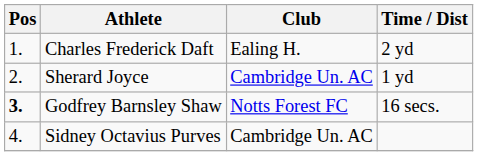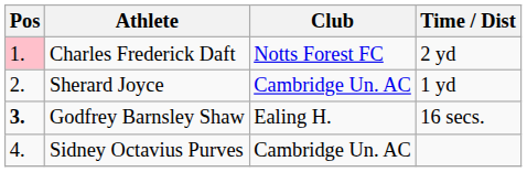 <table class="wikitable">
 <tr>
 <th>Pos</th>
 <th>Athlete</th>
 <th>Club</th>
 <th>Time / Dist</th>
 </tr>
 <tr>
-<td>1.</td>
+<td style="background: pink;">1.</td>
 <td>Charles Frederick Daft</td>
-<td>Ealing H.</td>
+<td><a href='#'>Notts Forest FC</a></td>
 <td>2 yd</td>
 </tr>
 <tr>
 <td>2.</td>
 <td>Sherard Joyce</td>
 <td><a href='#'>Cambridge Un. AC</a></td>
 <td>1 yd</td>
 </tr>
 <tr>
 <td><strong>3.</strong></td>
 <td>Godfrey Barnsley Shaw</td>
-<td><a href='#'>Notts Forest FC</a></td>
+<td>Ealing H.</td>
 <td>16 secs.</td>
 </tr>
 <tr>
 <td>4.</td>
 <td>Sidney Octavius Purves</td>
 <td>Cambridge Un. AC</td>
 <td></td>
 </tr>
 <tr>
 </tr>
 </table>
